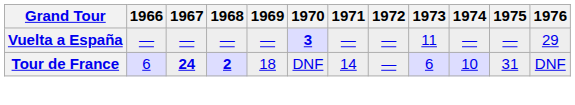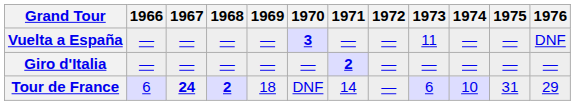 <table class="wikitable plainrowheaders">
 <tr>
 <th scope="col"><a href='#'>Grand Tour</a></th>
 <th scope="col">1966</th>
 <th scope="col">1967</th>
 <th scope="col">1968</th>
 <th scope="col">1969</th>
 <th scope="col">1970</th>
 <th scope="col">1971</th>
 <th scope="col">1972</th>
 <th scope="col">1973</th>
 <th scope="col">1974</th>
 <th scope="col">1975</th>
 <th scope="col">1976</th>
 </tr>
 <tr style="text-align:center;">
 <th scope="row"> <a href='#'>Vuelta a España</a></th>
 <td style="background:#eee;"><a href='#'>—</a></td>
 <td style="background:#eee;"><a href='#'>—</a></td>
 <td style="background:#eee;"><a href='#'>—</a></td>
 <td style="background:#eee;"><a href='#'>—</a></td>
 <td style="background:#ddf;"><a href='#'><strong>3</strong></a></td>
 <td style="background:#eee;"><a href='#'>—</a></td>
 <td style="background:#eee;"><a href='#'>—</a></td>
 <td style="background:#eee;"><a href='#'>11</a></td>
 <td style="background:#eee;"><a href='#'>—</a></td>
 <td style="background:#eee;"><a href='#'>—</a></td>
-<td style="background:#eee;"><a href='#'>29</a></td>
+<td style="background:#eee;"><a href='#'>DNF</a></td>
+</tr>
+<tr style="text-align:center;">
+<th scope="row"> <a href='#'>Giro d'Italia</a></th>
+<td style="background:#eee;"><a href='#'>—</a></td>
+<td style="background:#eee;"><a href='#'>—</a></td>
+<td style="background:#eee;"><a href='#'>—</a></td>
+<td style="background:#eee;"><a href='#'>—</a></td>
+<td style="background:#eee;"><a href='#'>—</a></td>
+<td style="background:#ddf;"><a href='#'><strong>2</strong></a></td>
+<td style="background:#eee;"><a href='#'>—</a></td>
+<td style="background:#eee;"><a href='#'>—</a></td>
+<td style="background:#eee;"><a href='#'>—</a></td>
+<td style="background:#eee;"><a href='#'>—</a></td>
+<td style="background:#eee;"><a href='#'>—</a></td>
 </tr>
 <tr style="text-align:center;">
 <th scope="row"> <a href='#'>Tour de France</a></th>
 <td style="background:#ddf;"><a href='#'>6</a></td>
 <td style="background:#eee;"><strong><a href='#'>24</a></strong></td>
 <td style="background:#ddf;"><a href='#'><strong>2</strong></a></td>
 <td style="background:#eee;"><a href='#'>18</a></td>
 <td style="background:#eee;"><a href='#'>DNF</a></td>
 <td style="background:#eee;"><a href='#'>14</a></td>
 <td style="background:#eee;"><a href='#'>—</a></td>
 <td style="background:#ddf;"><a href='#'>6</a></td>
 <td style="background:#ddf;"><a href='#'>10</a></td>
 <td style="background:#eee;"><a href='#'>31</a></td>
-<td style="background:#eee;"><a href='#'>DNF</a></td>
+<td style="background:#eee;"><a href='#'>29</a></td>
 </tr>
 </table>
